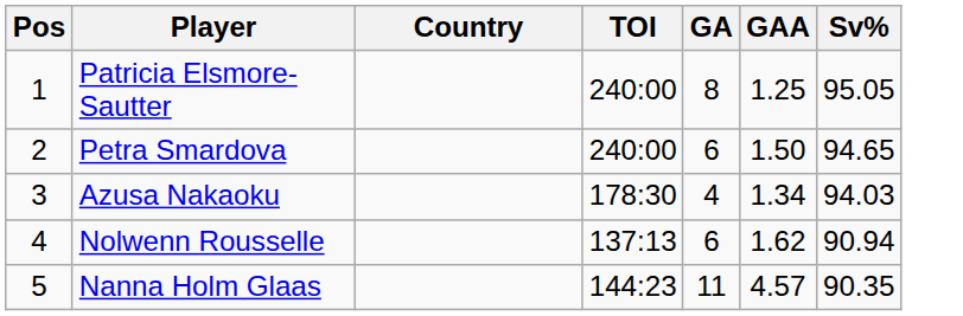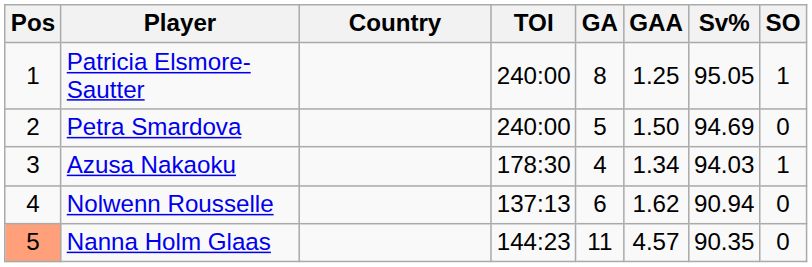 <table class="wikitable sortable" style="text-align: center;">
 <tr>
 <th width=30>Pos</th>
 <th width=150>Player</th>
 <th width=120>Country</th>
 <th width=20>TOI</th>
 <th width=20>GA</th>
 <th width=20>GAA</th>
 <th width=20>Sv%</th>
+<th width=20>SO</th>
 </tr>
 <tr>
 <td>1</td>
 <td align=left><a href='#'>Patricia Elsmore-Sautter</a></td>
 <td align=left></td>
 <td>240:00</td>
 <td>8</td>
 <td>1.25</td>
 <td>95.05</td>
+<td>1</td>
 </tr>
 <tr>
 <td>2</td>
 <td align=left><a href='#'>Petra Smardova</a></td>
 <td align=left></td>
 <td>240:00</td>
-<td>6</td>
+<td>5</td>
 <td>1.50</td>
-<td>94.65</td>
+<td>94.69</td>
+<td>0</td>
 </tr>
 <tr>
 <td>3</td>
 <td align=left><a href='#'>Azusa Nakaoku</a></td>
 <td align=left></td>
 <td>178:30</td>
 <td>4</td>
 <td>1.34</td>
 <td>94.03</td>
+<td>1</td>
 </tr>
 <tr>
 <td>4</td>
 <td align=left><a href='#'>Nolwenn Rousselle</a></td>
 <td align=left></td>
 <td>137:13</td>
 <td>6</td>
 <td>1.62</td>
 <td>90.94</td>
+<td>0</td>
 </tr>
 <tr>
-<td>5</td>
+<td style="background: lightsalmon;">5</td>
 <td align=left><a href='#'>Nanna Holm Glaas</a></td>
 <td align=left></td>
 <td>144:23</td>
 <td>11</td>
 <td>4.57</td>
 <td>90.35</td>
+<td>0</td>
 </tr>
 </table>
